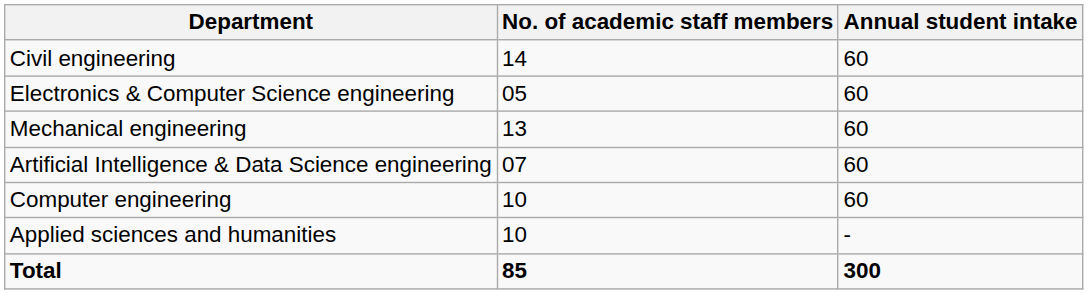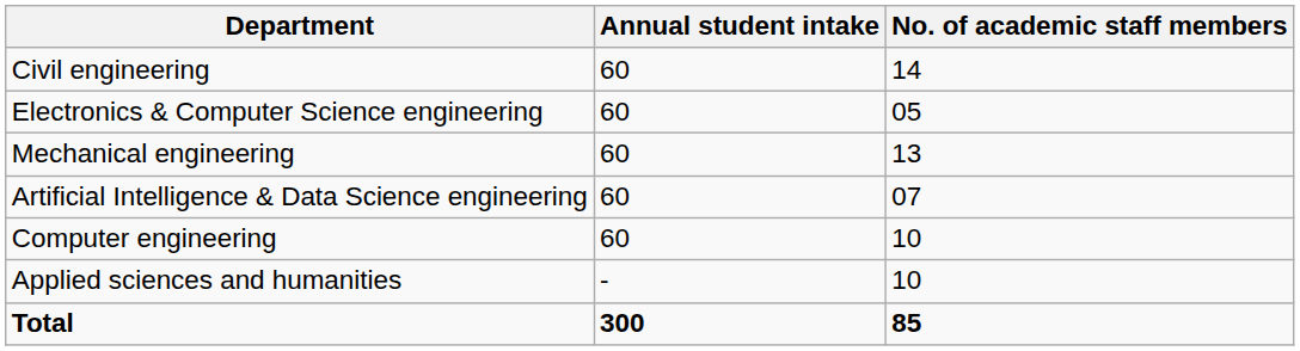 <table class="wikitable">
 <tr>
 <th>Department</th>
+<th>Annual student intake</th>
 <th>No. of academic staff members</th>
-<th>Annual student intake</th>
 </tr>
 <tr>
 <td>Civil engineering</td>
+<td>60</td>
 <td>14</td>
-<td>60</td>
 </tr>
 <tr>
 <td>Electronics & Computer Science engineering</td>
+<td>60</td>
 <td>05</td>
-<td>60</td>
 </tr>
 <tr>
 <td>Mechanical engineering</td>
+<td>60</td>
 <td>13</td>
-<td>60</td>
 </tr>
 <tr>
 <td>Artificial Intelligence & Data Science engineering</td>
+<td>60</td>
 <td>07</td>
-<td>60</td>
 </tr>
 <tr>
 <td>Computer engineering</td>
+<td>60</td>
 <td>10</td>
-<td>60</td>
 </tr>
 <tr>
 <td>Applied sciences and humanities</td>
+<td>-</td>
 <td>10</td>
-<td>-</td>
 </tr>
 <tr>
 <td><strong>Total</strong></td>
+<td><strong>300</strong></td>
 <td><strong>85</strong></td>
-<td><strong>300</strong></td>
 </tr>
 </table>
